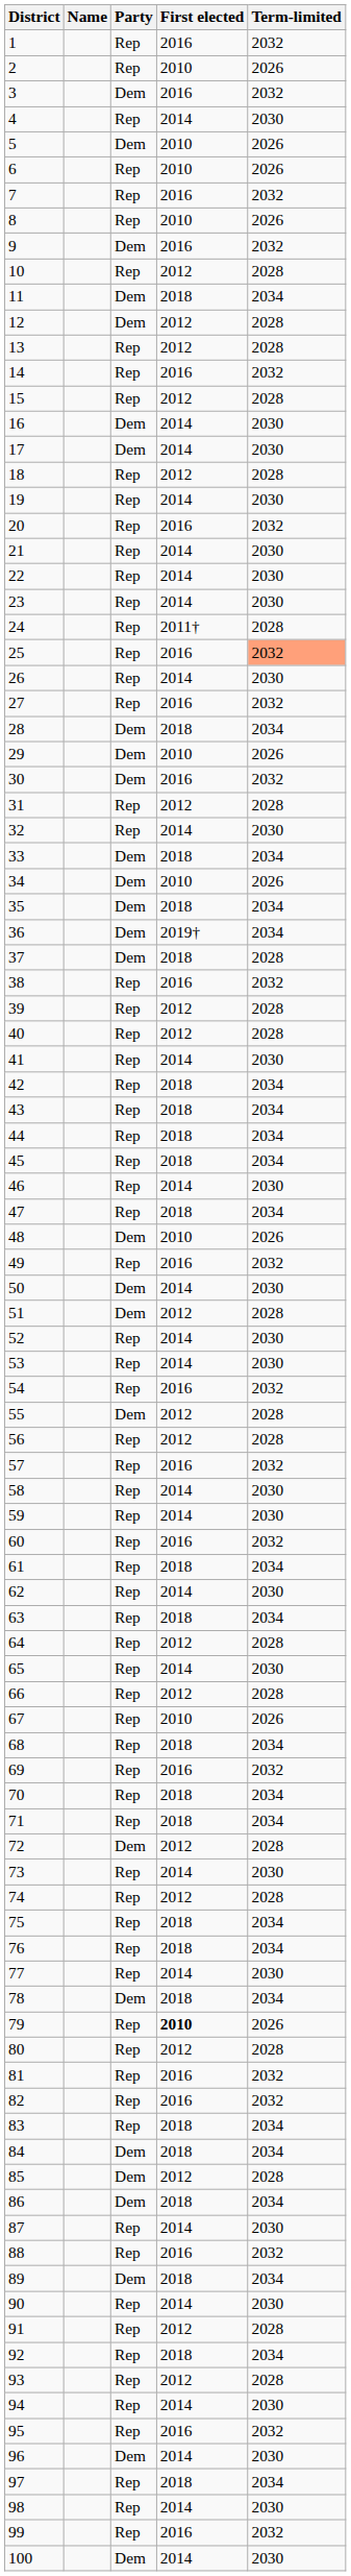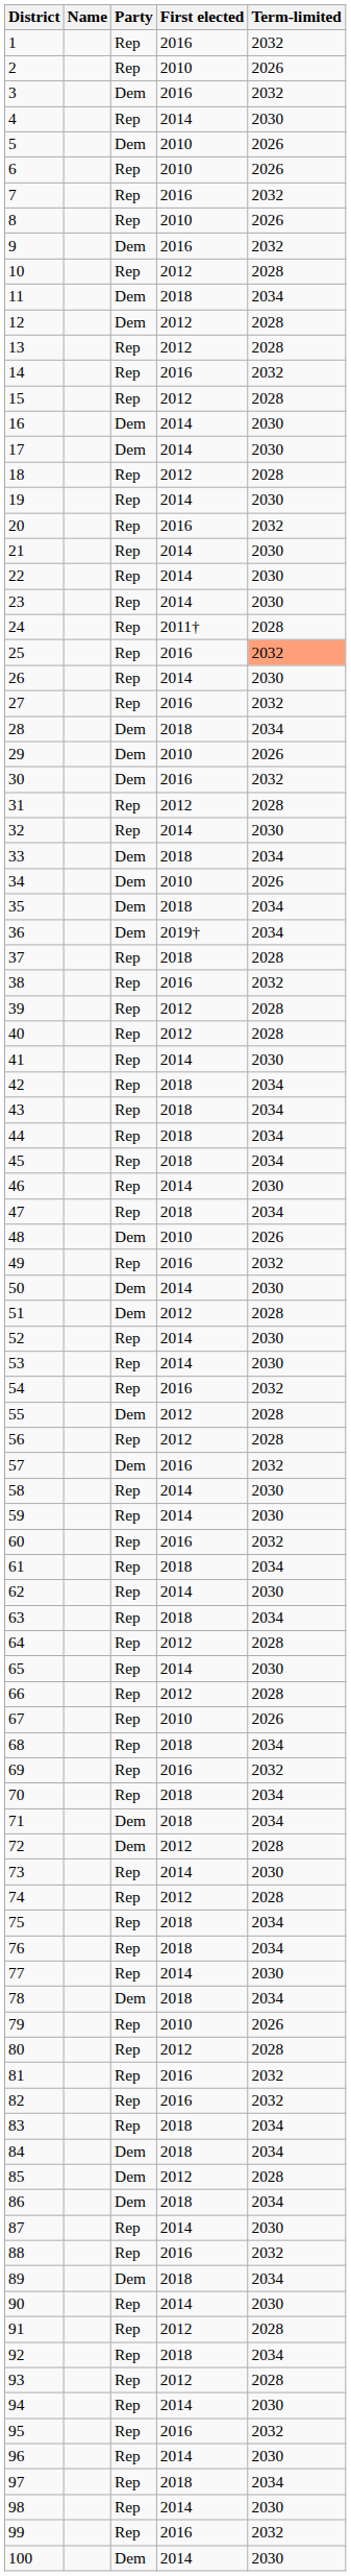 <table class="wikitable sortable">
 <tr>
 <th>District</th>
 <th>Name</th>
 <th>Party</th>
 <th>First elected</th>
 <th>Term-limited</th>
 </tr>
 <tr>
 <td>1</td>
 <td></td>
 <td>Rep</td>
 <td>2016</td>
 <td>2032</td>
 </tr>
 <tr>
 <td>2</td>
 <td></td>
 <td>Rep</td>
 <td>2010</td>
 <td>2026</td>
 </tr>
 <tr>
 <td>3</td>
 <td></td>
 <td>Dem</td>
 <td>2016</td>
 <td>2032</td>
 </tr>
 <tr>
 <td>4</td>
 <td></td>
 <td>Rep</td>
 <td>2014</td>
 <td>2030</td>
 </tr>
 <tr>
 <td>5</td>
 <td></td>
 <td>Dem</td>
 <td>2010</td>
 <td>2026</td>
 </tr>
 <tr>
 <td>6</td>
 <td></td>
 <td>Rep</td>
 <td>2010</td>
 <td>2026</td>
 </tr>
 <tr>
 <td>7</td>
 <td></td>
 <td>Rep</td>
 <td>2016</td>
 <td>2032</td>
 </tr>
 <tr>
 <td>8</td>
 <td></td>
 <td>Rep</td>
 <td>2010</td>
 <td>2026</td>
 </tr>
 <tr>
 <td>9</td>
 <td></td>
 <td>Dem</td>
 <td>2016</td>
 <td>2032</td>
 </tr>
 <tr>
 <td>10</td>
 <td></td>
 <td>Rep</td>
 <td>2012</td>
 <td>2028</td>
 </tr>
 <tr>
 <td>11</td>
 <td></td>
 <td>Dem</td>
 <td>2018</td>
 <td>2034</td>
 </tr>
 <tr>
 <td>12</td>
 <td></td>
 <td>Dem</td>
 <td>2012</td>
 <td>2028</td>
 </tr>
 <tr>
 <td>13</td>
 <td></td>
 <td>Rep</td>
 <td>2012</td>
 <td>2028</td>
 </tr>
 <tr>
 <td>14</td>
 <td></td>
 <td>Rep</td>
 <td>2016</td>
 <td>2032</td>
 </tr>
 <tr>
 <td>15</td>
 <td></td>
 <td>Rep</td>
 <td>2012</td>
 <td>2028</td>
 </tr>
 <tr>
 <td>16</td>
 <td></td>
 <td>Dem</td>
 <td>2014</td>
 <td>2030</td>
 </tr>
 <tr>
 <td>17</td>
 <td></td>
 <td>Dem</td>
 <td>2014</td>
 <td>2030</td>
 </tr>
 <tr>
 <td>18</td>
 <td></td>
 <td>Rep</td>
 <td>2012</td>
 <td>2028</td>
 </tr>
 <tr>
 <td>19</td>
 <td></td>
 <td>Rep</td>
 <td>2014</td>
 <td>2030</td>
 </tr>
 <tr>
 <td>20</td>
 <td></td>
 <td>Rep</td>
 <td>2016</td>
 <td>2032</td>
 </tr>
 <tr>
 <td>21</td>
 <td></td>
 <td>Rep</td>
 <td>2014</td>
 <td>2030</td>
 </tr>
 <tr>
 <td>22</td>
 <td></td>
 <td>Rep</td>
 <td>2014</td>
 <td>2030</td>
 </tr>
 <tr>
 <td>23</td>
 <td></td>
 <td>Rep</td>
 <td>2014</td>
 <td>2030</td>
 </tr>
 <tr>
 <td>24</td>
 <td></td>
 <td>Rep</td>
 <td>2011†</td>
 <td>2028</td>
 </tr>
 <tr>
 <td>25</td>
 <td></td>
 <td>Rep</td>
 <td>2016</td>
 <td style="background: lightsalmon;">2032</td>
 </tr>
 <tr>
 <td>26</td>
 <td></td>
 <td>Rep</td>
 <td>2014</td>
 <td>2030</td>
 </tr>
 <tr>
 <td>27</td>
 <td></td>
 <td>Rep</td>
 <td>2016</td>
 <td>2032</td>
 </tr>
 <tr>
 <td>28</td>
 <td></td>
 <td>Dem</td>
 <td>2018</td>
 <td>2034</td>
 </tr>
 <tr>
 <td>29</td>
 <td></td>
 <td>Dem</td>
 <td>2010</td>
 <td>2026</td>
 </tr>
 <tr>
 <td>30</td>
 <td></td>
 <td>Dem</td>
 <td>2016</td>
 <td>2032</td>
 </tr>
 <tr>
 <td>31</td>
 <td></td>
 <td>Rep</td>
 <td>2012</td>
 <td>2028</td>
 </tr>
 <tr>
 <td>32</td>
 <td></td>
 <td>Rep</td>
 <td>2014</td>
 <td>2030</td>
 </tr>
 <tr>
 <td>33</td>
 <td></td>
 <td>Dem</td>
 <td>2018</td>
 <td>2034</td>
 </tr>
 <tr>
 <td>34</td>
 <td></td>
 <td>Dem</td>
 <td>2010</td>
 <td>2026</td>
 </tr>
 <tr>
 <td>35</td>
 <td></td>
 <td>Dem</td>
 <td>2018</td>
 <td>2034</td>
 </tr>
 <tr>
 <td>36</td>
 <td></td>
 <td>Dem</td>
 <td>2019†</td>
 <td>2034</td>
 </tr>
 <tr>
 <td>37</td>
 <td></td>
-<td>Dem</td>
+<td>Rep</td>
 <td>2018</td>
 <td>2028</td>
 </tr>
 <tr>
 <td>38</td>
 <td></td>
 <td>Rep</td>
 <td>2016</td>
 <td>2032</td>
 </tr>
 <tr>
 <td>39</td>
 <td></td>
 <td>Rep</td>
 <td>2012</td>
 <td>2028</td>
 </tr>
 <tr>
 <td>40</td>
 <td></td>
 <td>Rep</td>
 <td>2012</td>
 <td>2028</td>
 </tr>
 <tr>
 <td>41</td>
 <td></td>
 <td>Rep</td>
 <td>2014</td>
 <td>2030</td>
 </tr>
 <tr>
 <td>42</td>
 <td></td>
 <td>Rep</td>
 <td>2018</td>
 <td>2034</td>
 </tr>
 <tr>
 <td>43</td>
 <td></td>
 <td>Rep</td>
 <td>2018</td>
 <td>2034</td>
 </tr>
 <tr>
 <td>44</td>
 <td></td>
 <td>Rep</td>
 <td>2018</td>
 <td>2034</td>
 </tr>
 <tr>
 <td>45</td>
 <td></td>
 <td>Rep</td>
 <td>2018</td>
 <td>2034</td>
 </tr>
 <tr>
 <td>46</td>
 <td></td>
 <td>Rep</td>
 <td>2014</td>
 <td>2030</td>
 </tr>
 <tr>
 <td>47</td>
 <td></td>
 <td>Rep</td>
 <td>2018</td>
 <td>2034</td>
 </tr>
 <tr>
 <td>48</td>
 <td></td>
 <td>Dem</td>
 <td>2010</td>
 <td>2026</td>
 </tr>
 <tr>
 <td>49</td>
 <td></td>
 <td>Rep</td>
 <td>2016</td>
 <td>2032</td>
 </tr>
 <tr>
 <td>50</td>
 <td></td>
 <td>Dem</td>
 <td>2014</td>
 <td>2030</td>
 </tr>
 <tr>
 <td>51</td>
 <td></td>
 <td>Dem</td>
 <td>2012</td>
 <td>2028</td>
 </tr>
 <tr>
 <td>52</td>
 <td></td>
 <td>Rep</td>
 <td>2014</td>
 <td>2030</td>
 </tr>
 <tr>
 <td>53</td>
 <td></td>
 <td>Rep</td>
 <td>2014</td>
 <td>2030</td>
 </tr>
 <tr>
 <td>54</td>
 <td></td>
 <td>Rep</td>
 <td>2016</td>
 <td>2032</td>
 </tr>
 <tr>
 <td>55</td>
 <td></td>
 <td>Dem</td>
 <td>2012</td>
 <td>2028</td>
 </tr>
 <tr>
 <td>56</td>
 <td></td>
 <td>Rep</td>
 <td>2012</td>
 <td>2028</td>
 </tr>
 <tr>
 <td>57</td>
 <td></td>
-<td>Rep</td>
+<td>Dem</td>
 <td>2016</td>
 <td>2032</td>
 </tr>
 <tr>
 <td>58</td>
 <td></td>
 <td>Rep</td>
 <td>2014</td>
 <td>2030</td>
 </tr>
 <tr>
 <td>59</td>
 <td></td>
 <td>Rep</td>
 <td>2014</td>
 <td>2030</td>
 </tr>
 <tr>
 <td>60</td>
 <td></td>
 <td>Rep</td>
 <td>2016</td>
 <td>2032</td>
 </tr>
 <tr>
 <td>61</td>
 <td></td>
 <td>Rep</td>
 <td>2018</td>
 <td>2034</td>
 </tr>
 <tr>
 <td>62</td>
 <td></td>
 <td>Rep</td>
 <td>2014</td>
 <td>2030</td>
 </tr>
 <tr>
 <td>63</td>
 <td></td>
 <td>Rep</td>
 <td>2018</td>
 <td>2034</td>
 </tr>
 <tr>
 <td>64</td>
 <td></td>
 <td>Rep</td>
 <td>2012</td>
 <td>2028</td>
 </tr>
 <tr>
 <td>65</td>
 <td></td>
 <td>Rep</td>
 <td>2014</td>
 <td>2030</td>
 </tr>
 <tr>
 <td>66</td>
 <td></td>
 <td>Rep</td>
 <td>2012</td>
 <td>2028</td>
 </tr>
 <tr>
 <td>67</td>
 <td></td>
 <td>Rep</td>
 <td>2010</td>
 <td>2026</td>
 </tr>
 <tr>
 <td>68</td>
 <td></td>
 <td>Rep</td>
 <td>2018</td>
 <td>2034</td>
 </tr>
 <tr>
 <td>69</td>
 <td></td>
 <td>Rep</td>
 <td>2016</td>
 <td>2032</td>
 </tr>
 <tr>
 <td>70</td>
 <td></td>
 <td>Rep</td>
 <td>2018</td>
 <td>2034</td>
 </tr>
 <tr>
 <td>71</td>
 <td></td>
-<td>Rep</td>
+<td>Dem</td>
 <td>2018</td>
 <td>2034</td>
 </tr>
 <tr>
 <td>72</td>
 <td></td>
 <td>Dem</td>
 <td>2012</td>
 <td>2028</td>
 </tr>
 <tr>
 <td>73</td>
 <td></td>
 <td>Rep</td>
 <td>2014</td>
 <td>2030</td>
 </tr>
 <tr>
 <td>74</td>
 <td></td>
 <td>Rep</td>
 <td>2012</td>
 <td>2028</td>
 </tr>
 <tr>
 <td>75</td>
 <td></td>
 <td>Rep</td>
 <td>2018</td>
 <td>2034</td>
 </tr>
 <tr>
 <td>76</td>
 <td></td>
 <td>Rep</td>
 <td>2018</td>
 <td>2034</td>
 </tr>
 <tr>
 <td>77</td>
 <td></td>
 <td>Rep</td>
 <td>2014</td>
 <td>2030</td>
 </tr>
 <tr>
 <td>78</td>
 <td></td>
 <td>Dem</td>
 <td>2018</td>
 <td>2034</td>
 </tr>
 <tr>
 <td>79</td>
 <td></td>
 <td>Rep</td>
-<td><strong>2010</strong></td>
+<td>2010</td>
 <td>2026</td>
 </tr>
 <tr>
 <td>80</td>
 <td></td>
 <td>Rep</td>
 <td>2012</td>
 <td>2028</td>
 </tr>
 <tr>
 <td>81</td>
 <td></td>
 <td>Rep</td>
 <td>2016</td>
 <td>2032</td>
 </tr>
 <tr>
 <td>82</td>
 <td></td>
 <td>Rep</td>
 <td>2016</td>
 <td>2032</td>
 </tr>
 <tr>
 <td>83</td>
 <td></td>
 <td>Rep</td>
 <td>2018</td>
 <td>2034</td>
 </tr>
 <tr>
 <td>84</td>
 <td></td>
 <td>Dem</td>
 <td>2018</td>
 <td>2034</td>
 </tr>
 <tr>
 <td>85</td>
 <td></td>
 <td>Dem</td>
 <td>2012</td>
 <td>2028</td>
 </tr>
 <tr>
 <td>86</td>
 <td></td>
 <td>Dem</td>
 <td>2018</td>
 <td>2034</td>
 </tr>
 <tr>
 <td>87</td>
 <td></td>
 <td>Rep</td>
 <td>2014</td>
 <td>2030</td>
 </tr>
 <tr>
 <td>88</td>
 <td></td>
 <td>Rep</td>
 <td>2016</td>
 <td>2032</td>
 </tr>
 <tr>
 <td>89</td>
 <td></td>
 <td>Dem</td>
 <td>2018</td>
 <td>2034</td>
 </tr>
 <tr>
 <td>90</td>
 <td></td>
 <td>Rep</td>
 <td>2014</td>
 <td>2030</td>
 </tr>
 <tr>
 <td>91</td>
 <td></td>
 <td>Rep</td>
 <td>2012</td>
 <td>2028</td>
 </tr>
 <tr>
 <td>92</td>
 <td></td>
 <td>Rep</td>
 <td>2018</td>
 <td>2034</td>
 </tr>
 <tr>
 <td>93</td>
 <td></td>
 <td>Rep</td>
 <td>2012</td>
 <td>2028</td>
 </tr>
 <tr>
 <td>94</td>
 <td></td>
 <td>Rep</td>
 <td>2014</td>
 <td>2030</td>
 </tr>
 <tr>
 <td>95</td>
 <td></td>
 <td>Rep</td>
 <td>2016</td>
 <td>2032</td>
 </tr>
 <tr>
 <td>96</td>
 <td></td>
-<td>Dem</td>
+<td>Rep</td>
 <td>2014</td>
 <td>2030</td>
 </tr>
 <tr>
 <td>97</td>
 <td></td>
 <td>Rep</td>
 <td>2018</td>
 <td>2034</td>
 </tr>
 <tr>
 <td>98</td>
 <td></td>
 <td>Rep</td>
 <td>2014</td>
 <td>2030</td>
 </tr>
 <tr>
 <td>99</td>
 <td></td>
 <td>Rep</td>
 <td>2016</td>
 <td>2032</td>
 </tr>
 <tr>
 <td>100</td>
 <td></td>
 <td>Dem</td>
 <td>2014</td>
 <td>2030</td>
 </tr>
 </table>
